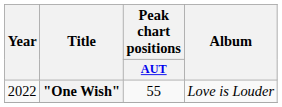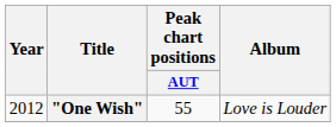 <table class="wikitable plainrowheaders" style="text-align:center;" border="1">
 <tr>
 <th scope="col" rowspan="2">Year</th>
 <th scope="col" rowspan="2">Title</th>
 <th scope="col" colspan="1">Peak chart positions</th>
 <th scope="col" rowspan="2">Album</th>
 </tr>
 <tr>
 <th scope="col" style="width:3em;font-size:85%;"><a href='#'>AUT</a><br></th>
 </tr>
 <tr>
-<td>2022</td>
+<td>2012</td>
 <th scope="row">"One Wish"</th>
 <td>55</td>
 <td><em>Love is Louder</em></td>
 </tr>
 <tr>
 </tr>
 </table>
